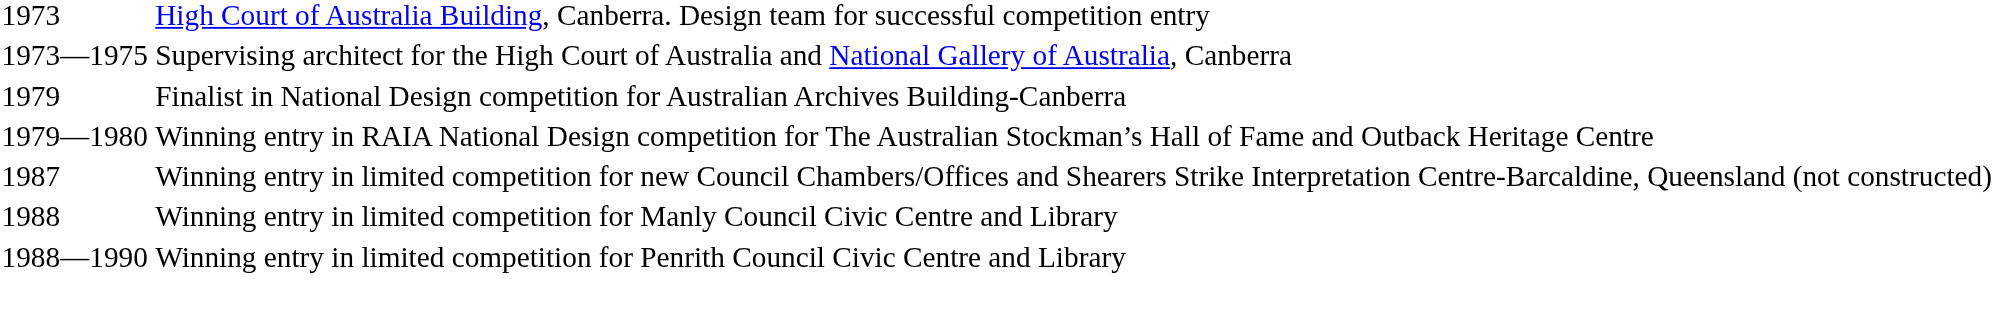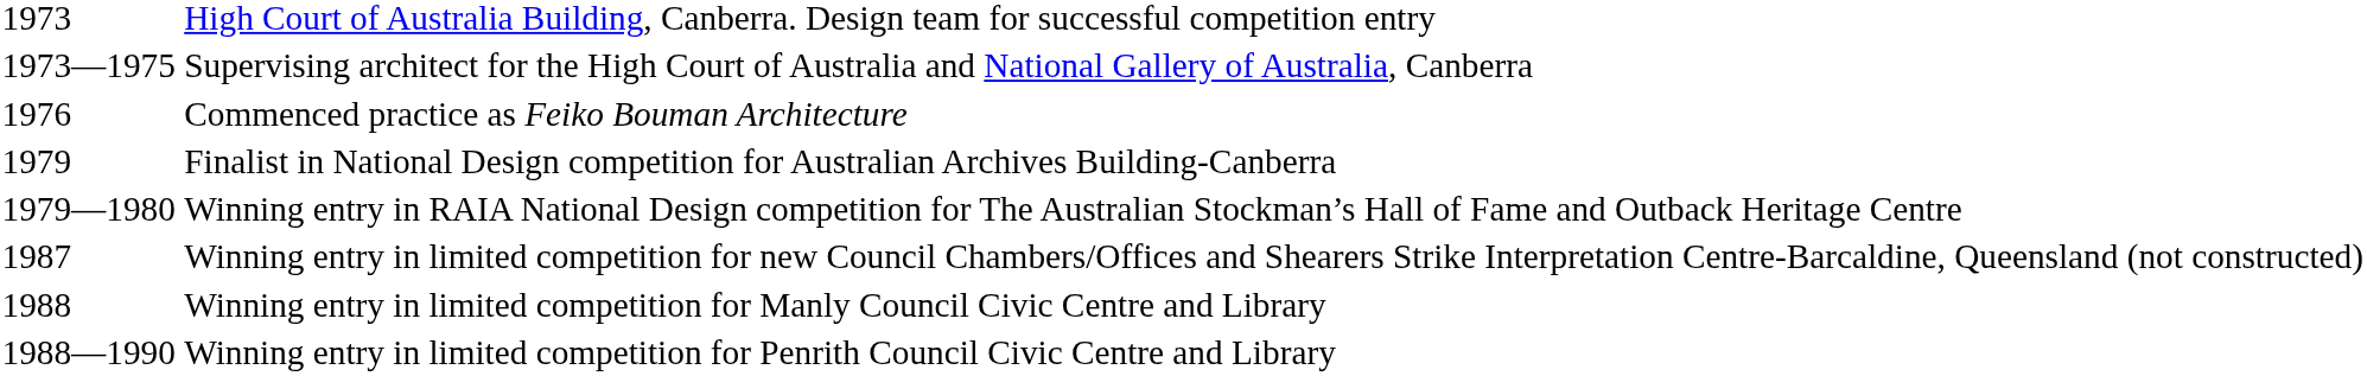 <table>
 <tr>
 <td>1973</td>
 <td><a href='#'>High Court of Australia Building</a>, Canberra. Design team for successful competition entry</td>
 </tr>
 <tr>
 <td>1973—1975</td>
 <td>Supervising architect for the High Court of Australia and <a href='#'>National Gallery of Australia</a>, Canberra</td>
+</tr>
+<tr>
+<td>1976</td>
+<td>Commenced practice as <em>Feiko Bouman Architecture</em></td>
 </tr>
 <tr>
 <td>1979</td>
 <td>Finalist in National Design competition for Australian Archives Building-Canberra</td>
 </tr>
 <tr>
 <td>1979—1980</td>
 <td>Winning entry in RAIA National Design competition for The Australian Stockman’s Hall of Fame and Outback Heritage Centre</td>
 </tr>
 <tr>
 <td>1987</td>
 <td>Winning entry in limited competition for new Council Chambers/Offices and Shearers Strike Interpretation Centre-Barcaldine, Queensland (not constructed) </td>
 </tr>
 <tr>
 <td>1988</td>
 <td>Winning entry in limited competition for Manly Council Civic Centre and Library</td>
 </tr>
 <tr>
 <td>1988—1990</td>
 <td>Winning entry in limited competition for Penrith Council Civic Centre and Library</td>
 </tr>
 </table>
